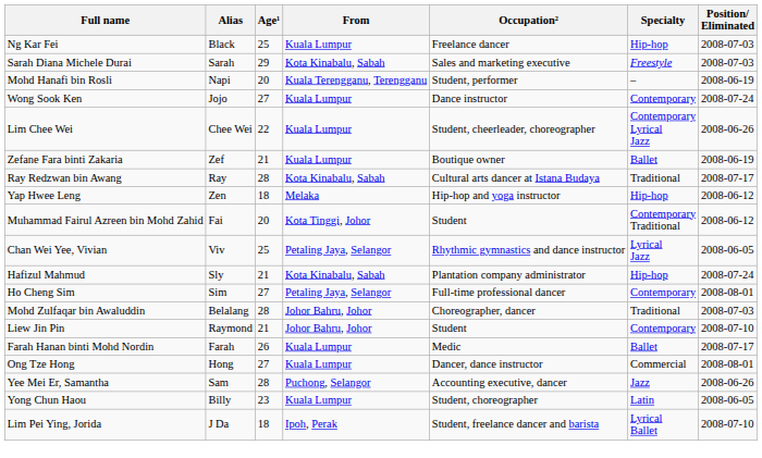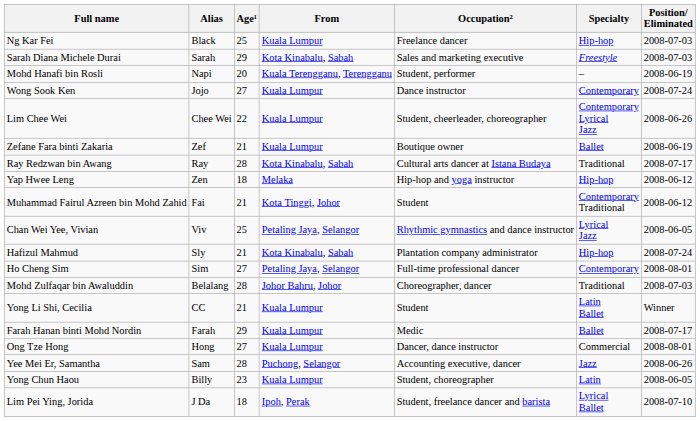 <table class="wikitable sortable">
 <tr>
 <th>Full name<br></th>
 <th>Alias<br></th>
 <th>Age¹<br></th>
 <th>From<br></th>
 <th class="unsortable">Occupation²</th>
 <th>Specialty<br></th>
 <th>Position/<br>Eliminated<br></th>
 </tr>
 <tr>
 <td>Ng Kar Fei</td>
 <td>Black</td>
 <td>25</td>
 <td><a href='#'>Kuala Lumpur</a></td>
 <td>Freelance dancer</td>
 <td><a href='#'>Hip-hop</a></td>
 <td>2008-07-03</td>
 </tr>
 <tr>
 <td>Sarah Diana Michele Durai</td>
 <td>Sarah</td>
 <td>29</td>
 <td><a href='#'>Kota Kinabalu</a>, <a href='#'>Sabah</a></td>
 <td>Sales and marketing executive</td>
 <td><em><a href='#'>Freestyle</a></em></td>
 <td>2008-07-03</td>
 </tr>
 <tr>
 <td>Mohd Hanafi bin Rosli</td>
 <td>Napi</td>
 <td>20</td>
 <td><a href='#'>Kuala Terengganu</a>, <a href='#'>Terengganu</a></td>
 <td>Student, performer</td>
 <td>–</td>
 <td>2008-06-19</td>
 </tr>
 <tr>
 <td>Wong Sook Ken</td>
 <td>Jojo</td>
 <td>27</td>
 <td><a href='#'>Kuala Lumpur</a></td>
 <td>Dance instructor</td>
 <td><a href='#'>Contemporary</a></td>
 <td>2008-07-24</td>
 </tr>
 <tr>
 <td>Lim Chee Wei</td>
 <td>Chee Wei</td>
 <td>22</td>
 <td><a href='#'>Kuala Lumpur</a></td>
 <td>Student, cheerleader, choreographer</td>
 <td><a href='#'>Contemporary</a><br><a href='#'>Lyrical</a><br><a href='#'>Jazz</a></td>
 <td>2008-06-26</td>
 </tr>
 <tr>
 <td>Zefane Fara binti Zakaria</td>
 <td>Zef</td>
 <td>21</td>
 <td><a href='#'>Kuala Lumpur</a></td>
 <td>Boutique owner</td>
 <td><a href='#'>Ballet</a></td>
 <td>2008-06-19</td>
 </tr>
 <tr>
 <td>Ray Redzwan bin Awang</td>
 <td>Ray</td>
 <td>28</td>
 <td><a href='#'>Kota Kinabalu</a>, <a href='#'>Sabah</a></td>
 <td>Cultural arts dancer at <a href='#'>Istana Budaya</a></td>
 <td>Traditional</td>
 <td>2008-07-17</td>
 </tr>
 <tr>
 <td>Yap Hwee Leng</td>
 <td>Zen</td>
 <td>18</td>
 <td><a href='#'>Melaka</a></td>
 <td>Hip-hop and <a href='#'>yoga</a> instructor</td>
 <td><a href='#'>Hip-hop</a></td>
 <td>2008-06-12</td>
 </tr>
 <tr>
 <td>Muhammad Fairul Azreen bin Mohd Zahid</td>
 <td>Fai</td>
-<td>20</td>
+<td>21</td>
 <td><a href='#'>Kota Tinggi</a>, <a href='#'>Johor</a></td>
 <td>Student</td>
 <td><a href='#'>Contemporary</a><br>Traditional</td>
 <td>2008-06-12</td>
 </tr>
 <tr>
 <td>Chan Wei Yee, Vivian</td>
 <td>Viv</td>
 <td>25</td>
 <td><a href='#'>Petaling Jaya</a>, <a href='#'>Selangor</a></td>
 <td><a href='#'>Rhythmic gymnastics</a> and dance instructor</td>
 <td><a href='#'>Lyrical</a><br><a href='#'>Jazz</a></td>
 <td>2008-06-05</td>
 </tr>
 <tr>
 <td>Hafizul Mahmud</td>
 <td>Sly</td>
 <td>21</td>
 <td><a href='#'>Kota Kinabalu</a>, <a href='#'>Sabah</a></td>
 <td>Plantation company administrator</td>
 <td><a href='#'>Hip-hop</a></td>
 <td>2008-07-24</td>
 </tr>
 <tr>
 <td>Ho Cheng Sim</td>
 <td>Sim</td>
 <td>27</td>
 <td><a href='#'>Petaling Jaya</a>, <a href='#'>Selangor</a></td>
 <td>Full-time professional dancer</td>
 <td><a href='#'>Contemporary</a></td>
 <td>2008-08-01</td>
 </tr>
 <tr>
 <td>Mohd Zulfaqar bin Awaluddin</td>
 <td>Belalang</td>
 <td>28</td>
 <td><a href='#'>Johor Bahru</a>, <a href='#'>Johor</a></td>
 <td>Choreographer, dancer</td>
 <td>Traditional</td>
 <td>2008-07-03</td>
 </tr>
 <tr>
-<td>Liew Jin Pin</td>
-<td>Raymond</td>
+<td>Yong Li Shi, Cecilia</td>
+<td>CC</td>
 <td>21</td>
-<td><a href='#'>Johor Bahru</a>, <a href='#'>Johor</a></td>
+<td><a href='#'>Kuala Lumpur</a></td>
 <td>Student</td>
-<td><a href='#'>Contemporary</a></td>
-<td>2008-07-10</td>
+<td><a href='#'>Latin</a><br><a href='#'>Ballet</a></td>
+<td>Winner</td>
 </tr>
 <tr>
 <td>Farah Hanan binti Mohd Nordin</td>
 <td>Farah</td>
-<td>26</td>
+<td>29</td>
 <td><a href='#'>Kuala Lumpur</a></td>
 <td>Medic</td>
 <td><a href='#'>Ballet</a></td>
 <td>2008-07-17</td>
 </tr>
 <tr>
 <td>Ong Tze Hong</td>
 <td>Hong</td>
 <td>27</td>
 <td><a href='#'>Kuala Lumpur</a></td>
 <td>Dancer, dance instructor</td>
 <td>Commercial</td>
 <td>2008-08-01</td>
 </tr>
 <tr>
 <td>Yee Mei Er, Samantha</td>
 <td>Sam</td>
 <td>28</td>
 <td><a href='#'>Puchong</a>, <a href='#'>Selangor</a></td>
 <td>Accounting executive, dancer</td>
 <td><a href='#'>Jazz</a></td>
 <td>2008-06-26</td>
 </tr>
 <tr>
 <td>Yong Chun Haou</td>
 <td>Billy</td>
 <td>23</td>
 <td><a href='#'>Kuala Lumpur</a></td>
 <td>Student, choreographer</td>
 <td><a href='#'>Latin</a></td>
 <td>2008-06-05</td>
 </tr>
 <tr>
 <td>Lim Pei Ying, Jorida</td>
 <td>J Da</td>
 <td>18</td>
 <td><a href='#'>Ipoh</a>, <a href='#'>Perak</a></td>
 <td>Student, freelance dancer and <a href='#'>barista</a></td>
 <td><a href='#'>Lyrical</a><br><a href='#'>Ballet</a></td>
 <td>2008-07-10</td>
 </tr>
 </table>
